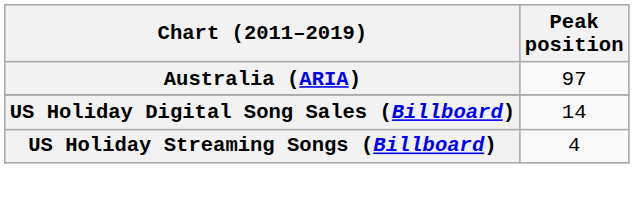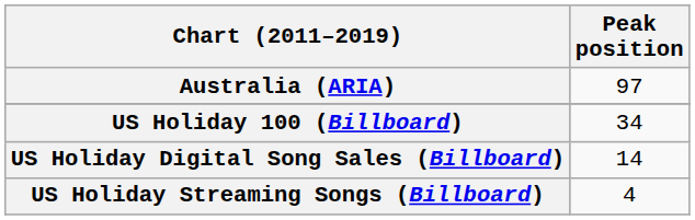 <table class="wikitable sortable plainrowheaders" style="text-align:center">
 <tr>
 <th scope="col">Chart (2011–2019)</th>
 <th scope="col">Peak<br> position</th>
 </tr>
 <tr>
 <th scope="row">Australia (<a href='#'>ARIA</a>)</th>
 <td>97</td>
 </tr>
 <tr>
 </tr>
 <tr>
+<th scope="row">US Holiday 100 (<a href='#'><em>Billboard</em></a>)</th>
+<td style="text-align:center">34</td>
+</tr>
+<tr>
 <th scope="row">US Holiday Digital Song Sales (<a href='#'><em>Billboard</em></a>)</th>
 <td style="text-align:center">14</td>
 </tr>
 <tr>
 <th scope="row">US Holiday Streaming Songs (<a href='#'><em>Billboard</em></a>)</th>
 <td style="text-align:center">4</td>
 </tr>
 </table>
